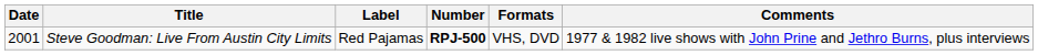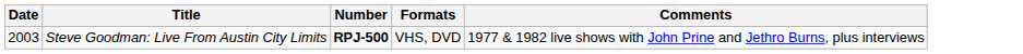 <table class="wikitable sortable">
 <tr>
 <th>Date</th>
 <th>Title</th>
-<th>Label</th>
 <th>Number</th>
 <th>Formats</th>
 <th class="unsortable">Comments</th>
 </tr>
 <tr>
-<td>2001</td>
+<td>2003</td>
 <td><em>Steve Goodman: Live From Austin City Limits</em></td>
-<td>Red Pajamas</td>
 <td><strong>RPJ-500</strong></td>
 <td>VHS, DVD</td>
 <td>1977 & 1982 live shows with <a href='#'>John Prine</a> and <a href='#'>Jethro Burns</a>, plus interviews</td>
 </tr>
 </table>
